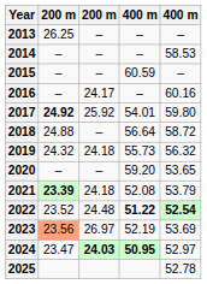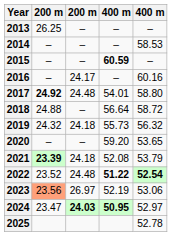 <table class="wikitable" style="text-align:center;">
 <tr>
 <th scope="col">Year</th>
 <th scope="col">200 m</th>
 <th scope="col">200 m<br></th>
 <th scope="col">400 m</th>
 <th scope="col">400 m<br></th>
 </tr>
 <tr>
 <th scope="row">2013</th>
 <td>26.25</td>
 <td>–</td>
 <td>–</td>
 <td>–</td>
 </tr>
 <tr>
 <th scope="row">2014</th>
 <td>–</td>
 <td>–</td>
 <td>–</td>
 <td>58.53</td>
 </tr>
 <tr>
 <th scope="row">2015</th>
 <td>–</td>
 <td>–</td>
-<td>60.59</td>
+<td><strong>60.59</strong></td>
 <td>–</td>
 </tr>
 <tr>
 <th scope="row">2016</th>
 <td>–</td>
 <td>24.17</td>
 <td>–</td>
 <td>60.16</td>
 </tr>
 <tr>
 <th scope="row">2017</th>
 <td><strong>24.92</strong></td>
-<td>25.92</td>
+<td>24.48</td>
 <td>54.01</td>
-<td>59.80</td>
+<td>58.80</td>
 </tr>
 <tr>
 <th scope="row">2018</th>
 <td>24.88</td>
 <td>–</td>
 <td>56.64</td>
 <td>58.72</td>
 </tr>
 <tr>
 <th scope="row">2019</th>
 <td>24.32</td>
 <td>24.18</td>
 <td>55.73</td>
 <td>56.32</td>
 </tr>
 <tr>
 <th scope="row">2020</th>
 <td>–</td>
 <td>–</td>
 <td>59.20</td>
 <td>53.65</td>
 </tr>
 <tr>
 <th scope="row">2021</th>
 <td bgcolor="#cfc"><strong>23.39</strong></td>
 <td>24.18</td>
 <td>52.08</td>
 <td>53.79</td>
 </tr>
 <tr>
 <th scope="row">2022</th>
 <td>23.52</td>
 <td>24.48</td>
 <td><strong>51.22</strong></td>
 <td bgcolor="#cfc"><strong>52.54</strong></td>
 </tr>
 <tr>
 <th scope="row">2023</th>
 <td style="background: lightsalmon;">23.56</td>
 <td>26.97</td>
 <td>52.19</td>
-<td>53.69</td>
+<td>53.06</td>
 </tr>
 <tr>
 <th scope="row">2024</th>
 <td>23.47</td>
 <td bgcolor="#cfc"><strong>24.03</strong></td>
 <td bgcolor="#cfc"><strong>50.95</strong></td>
 <td>52.97</td>
 </tr>
 <tr>
 <th scope="row">2025</th>
 <td></td>
 <td></td>
 <td></td>
 <td>52.78</td>
 </tr>
 </table>
